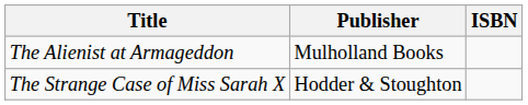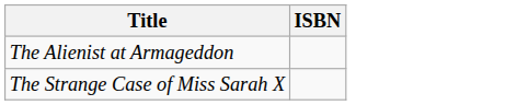 <table class="wikitable">
 <tr>
 <th>Title</th>
-<th>Publisher</th>
 <th>ISBN</th>
 </tr>
 <tr>
 <td><em>The Alienist at Armageddon</em></td>
-<td>Mulholland Books</td>
 <td></td>
 </tr>
 <tr>
 <td><em>The Strange Case of Miss Sarah X</em></td>
-<td>Hodder & Stoughton</td>
 <td></td>
 </tr>
 </table>
